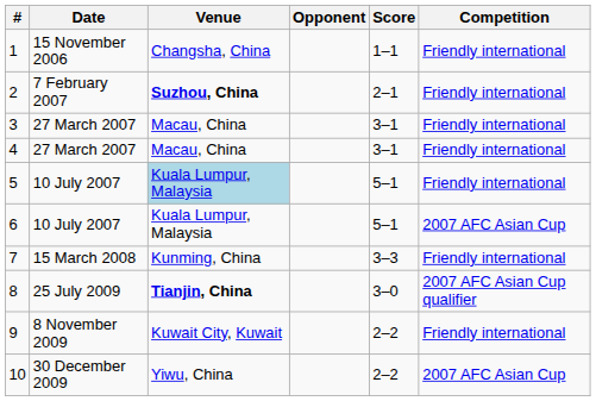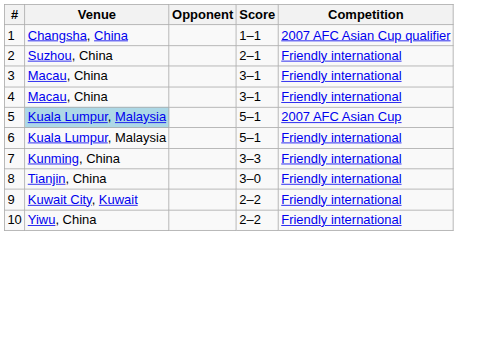 <table class="wikitable" style="text-align: left;">
 <tr>
 <th>#</th>
-<th>Date</th>
 <th>Venue</th>
 <th>Opponent</th>
 <th>Score</th>
 <th>Competition</th>
 </tr>
 <tr>
 <td>1</td>
-<td>15 November 2006</td>
 <td><a href='#'>Changsha</a>, <a href='#'>China</a></td>
 <td></td>
 <td>1–1</td>
-<td><a href='#'>Friendly international</a></td>
+<td><a href='#'>2007 AFC Asian Cup qualifier</a></td>
 </tr>
 <tr>
 <td>2</td>
-<td>7 February 2007</td>
-<td><strong><a href='#'>Suzhou</a>, China</strong></td>
+<td><a href='#'>Suzhou</a>, China</td>
 <td></td>
 <td>2–1</td>
 <td><a href='#'>Friendly international</a></td>
 </tr>
 <tr>
 <td>3</td>
-<td>27 March 2007</td>
 <td><a href='#'>Macau</a>, China</td>
 <td></td>
 <td>3–1</td>
 <td><a href='#'>Friendly international</a></td>
 </tr>
 <tr>
 <td>4</td>
-<td>27 March 2007</td>
 <td><a href='#'>Macau</a>, China</td>
 <td></td>
 <td>3–1</td>
 <td><a href='#'>Friendly international</a></td>
 </tr>
 <tr>
 <td>5</td>
-<td>10 July 2007</td>
 <td style="background: lightblue;"><a href='#'>Kuala Lumpur</a>, <a href='#'>Malaysia</a></td>
+<td></td>
+<td>5–1</td>
+<td><a href='#'>2007 AFC Asian Cup</a></td>
+</tr>
+<tr>
+<td>6</td>
+<td><a href='#'>Kuala Lumpur</a>, Malaysia</td>
 <td></td>
 <td>5–1</td>
 <td><a href='#'>Friendly international</a></td>
 </tr>
 <tr>
-<td>6</td>
-<td>10 July 2007</td>
-<td><a href='#'>Kuala Lumpur</a>, Malaysia</td>
-<td></td>
-<td>5–1</td>
-<td><a href='#'>2007 AFC Asian Cup</a></td>
-</tr>
-<tr>
 <td>7</td>
-<td>15 March 2008</td>
 <td><a href='#'>Kunming</a>, China</td>
 <td></td>
 <td>3–3</td>
 <td><a href='#'>Friendly international</a></td>
 </tr>
 <tr>
 <td>8</td>
-<td>25 July 2009</td>
-<td><strong><a href='#'>Tianjin</a>, China</strong></td>
+<td><a href='#'>Tianjin</a>, China</td>
 <td></td>
 <td>3–0</td>
-<td><a href='#'>2007 AFC Asian Cup qualifier</a></td>
+<td><a href='#'>Friendly international</a></td>
 </tr>
 <tr>
 <td>9</td>
-<td>8 November 2009</td>
 <td><a href='#'>Kuwait City</a>, <a href='#'>Kuwait</a></td>
 <td></td>
 <td>2–2</td>
 <td><a href='#'>Friendly international</a></td>
 </tr>
 <tr>
 <td>10</td>
-<td>30 December 2009</td>
 <td><a href='#'>Yiwu</a>, China</td>
 <td></td>
 <td>2–2</td>
-<td><a href='#'>2007 AFC Asian Cup</a></td>
+<td><a href='#'>Friendly international</a></td>
 </tr>
 </table>
